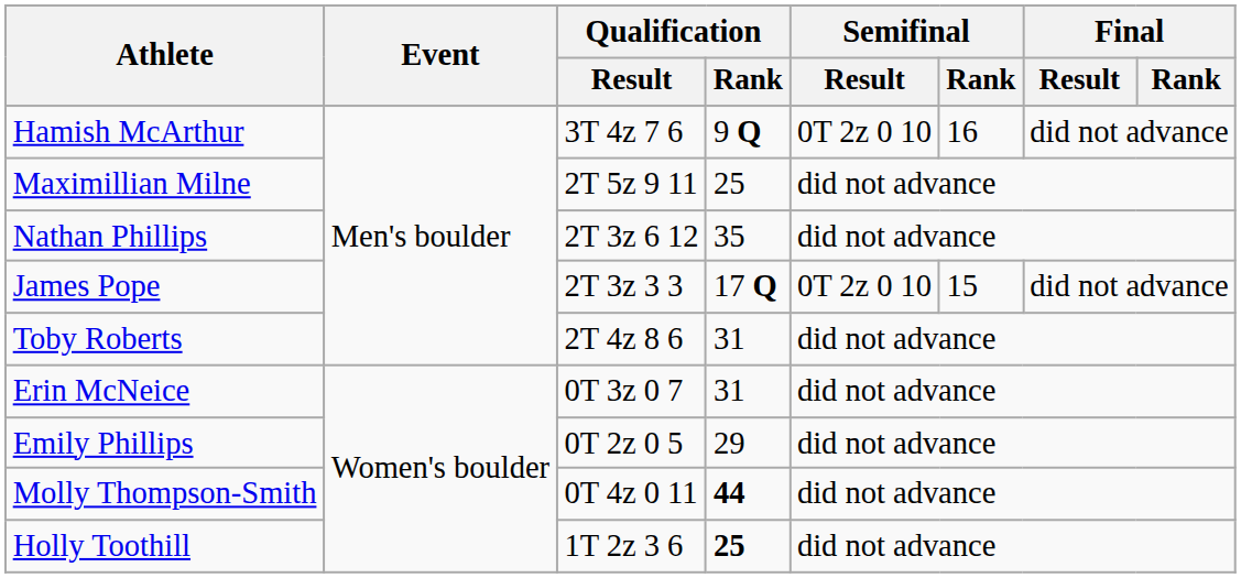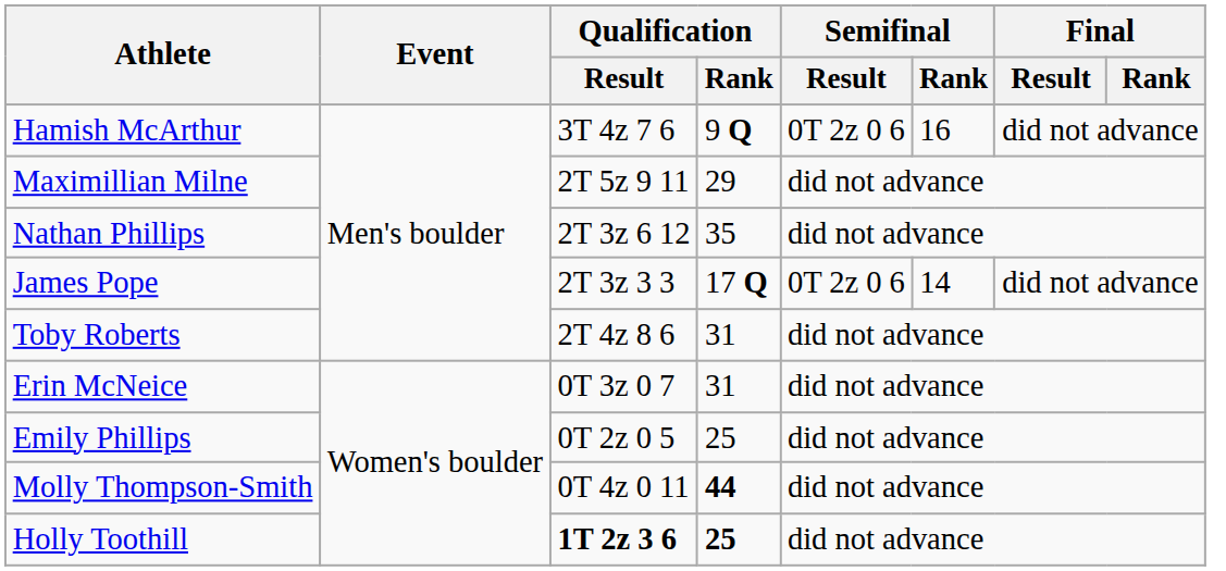 <table class=wikitable style=font-size:90% align=center>
 <tr>
 <th rowspan=2>Athlete</th>
 <th rowspan=2>Event</th>
 <th colspan=2>Qualification</th>
 <th colspan=2>Semifinal</th>
 <th colspan=2>Final</th>
 </tr>
 <tr style=font-size:95%>
 <th>Result</th>
 <th>Rank</th>
 <th>Result</th>
 <th>Rank</th>
 <th>Result</th>
 <th>Rank</th>
 </tr>
 <tr>
 <td align=left><a href='#'>Hamish McArthur</a></td>
 <td rowspan=5>Men's boulder</td>
 <td>3T 4z 7 6</td>
 <td>9 <strong>Q</strong></td>
-<td>0T 2z 0 10</td>
+<td>0T 2z 0 6</td>
 <td>16</td>
 <td colspan=2>did not advance</td>
 </tr>
 <tr>
 <td align=left><a href='#'>Maximillian Milne</a></td>
 <td>2T 5z 9 11</td>
-<td>25</td>
+<td>29</td>
 <td colspan=4>did not advance</td>
 </tr>
 <tr>
 <td align=left><a href='#'>Nathan Phillips</a></td>
 <td>2T 3z 6 12</td>
 <td>35</td>
 <td colspan=4>did not advance</td>
 </tr>
 <tr>
 <td align=left><a href='#'>James Pope</a></td>
 <td>2T 3z 3 3</td>
 <td>17 <strong>Q</strong></td>
-<td>0T 2z 0 10</td>
-<td>15</td>
+<td>0T 2z 0 6</td>
+<td>14</td>
 <td colspan=2>did not advance</td>
 </tr>
 <tr>
 <td align=left><a href='#'>Toby Roberts</a></td>
 <td>2T 4z 8 6</td>
 <td>31</td>
 <td colspan=4>did not advance</td>
 </tr>
 <tr>
 <td align=left><a href='#'>Erin McNeice</a></td>
 <td rowspan=4>Women's boulder</td>
 <td>0T 3z 0 7</td>
 <td>31</td>
 <td colspan=4>did not advance</td>
 </tr>
 <tr>
 <td align=left><a href='#'>Emily Phillips</a></td>
 <td>0T 2z 0 5</td>
-<td>29</td>
+<td>25</td>
 <td colspan=4>did not advance</td>
 </tr>
 <tr>
 <td align=left><a href='#'>Molly Thompson-Smith</a></td>
 <td>0T 4z 0 11</td>
 <td><strong>44</strong></td>
 <td colspan=4>did not advance</td>
 </tr>
 <tr>
 <td align=left><a href='#'>Holly Toothill</a></td>
-<td>1T 2z 3 6</td>
+<td><strong>1T 2z 3 6</strong></td>
 <td><strong>25</strong></td>
 <td colspan=4>did not advance</td>
 </tr>
 </table>
